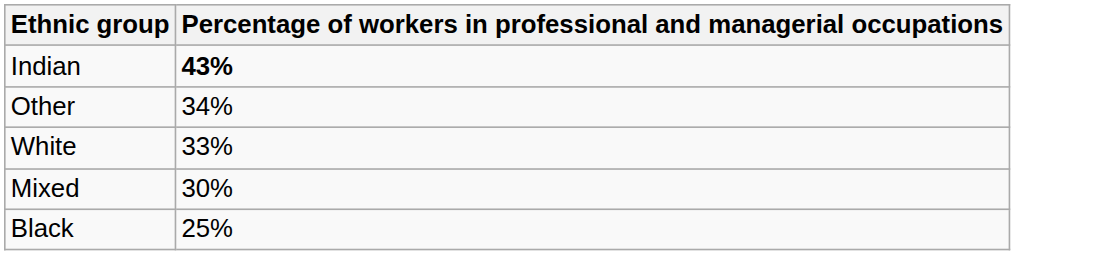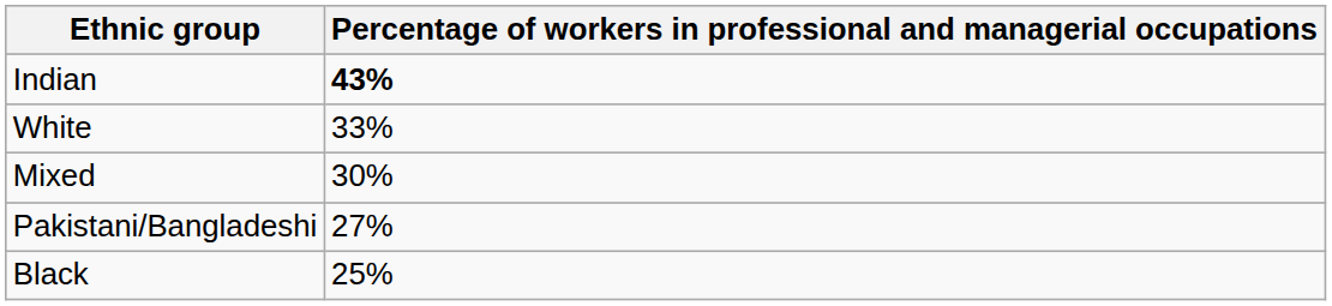 <table class="wikitable sortable">
 <tr>
 <th>Ethnic group</th>
 <th>Percentage of workers in professional and managerial occupations</th>
 </tr>
 <tr>
 <td>Indian</td>
 <td><strong>43%</strong></td>
 </tr>
 <tr>
-<td>Other</td>
-<td>34%</td>
-</tr>
-<tr>
 <td>White</td>
 <td>33%</td>
 </tr>
 <tr>
 <td>Mixed</td>
 <td>30%</td>
 </tr>
 <tr>
+<td>Pakistani/Bangladeshi</td>
+<td>27%</td>
+</tr>
+<tr>
 <td>Black</td>
 <td>25%</td>
 </tr>
 </table>
